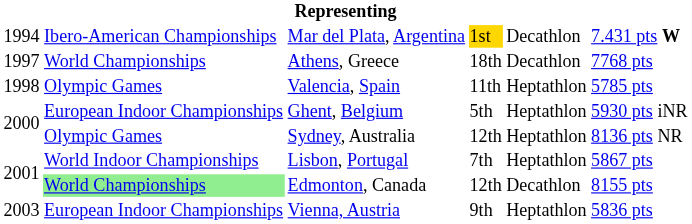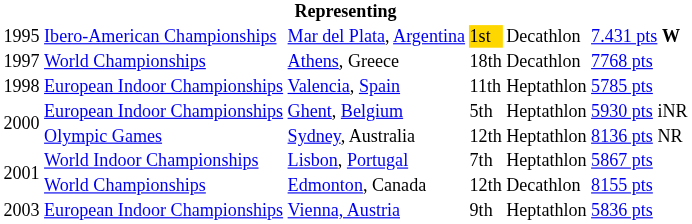 <table>
 <tr>
 <th colspan="6">Representing </th>
 </tr>
 <tr>
-<td>1994</td>
+<td>1995</td>
 <td><a href='#'>Ibero-American Championships</a></td>
 <td><a href='#'>Mar del Plata</a>, <a href='#'>Argentina</a></td>
 <td bgcolor=gold>1st</td>
 <td>Decathlon</td>
 <td><a href='#'>7.431 pts</a> <strong>W</strong></td>
 </tr>
 <tr>
 <td>1997</td>
 <td><a href='#'>World Championships</a></td>
 <td><a href='#'>Athens</a>, Greece</td>
 <td>18th</td>
 <td>Decathlon</td>
 <td><a href='#'>7768 pts</a></td>
 </tr>
 <tr>
 <td>1998</td>
-<td><a href='#'>Olympic Games</a></td>
+<td><a href='#'>European Indoor Championships</a></td>
 <td><a href='#'>Valencia</a>, <a href='#'>Spain</a></td>
 <td>11th</td>
 <td>Heptathlon</td>
 <td><a href='#'>5785 pts</a></td>
 </tr>
 <tr>
 <td rowspan=2>2000</td>
 <td><a href='#'>European Indoor Championships</a></td>
 <td><a href='#'>Ghent</a>, <a href='#'>Belgium</a></td>
 <td>5th</td>
 <td>Heptathlon</td>
 <td><a href='#'>5930 pts</a> iNR</td>
 </tr>
 <tr>
 <td><a href='#'>Olympic Games</a></td>
 <td><a href='#'>Sydney</a>, Australia</td>
 <td>12th</td>
 <td>Heptathlon</td>
 <td><a href='#'>8136 pts</a> NR</td>
 </tr>
 <tr>
 <td rowspan=2>2001</td>
 <td><a href='#'>World Indoor Championships</a></td>
 <td><a href='#'>Lisbon</a>, <a href='#'>Portugal</a></td>
 <td>7th</td>
 <td>Heptathlon</td>
 <td><a href='#'>5867 pts</a></td>
 </tr>
 <tr>
-<td style="background: lightgreen;"><a href='#'>World Championships</a></td>
+<td><a href='#'>World Championships</a></td>
 <td><a href='#'>Edmonton</a>, Canada</td>
 <td>12th</td>
 <td>Decathlon</td>
 <td><a href='#'>8155 pts</a></td>
 </tr>
 <tr>
 <td>2003</td>
 <td><a href='#'>European Indoor Championships</a></td>
 <td><a href='#'>Vienna, Austria</a></td>
 <td>9th</td>
 <td>Heptathlon</td>
 <td><a href='#'>5836 pts</a></td>
 </tr>
 </table>
